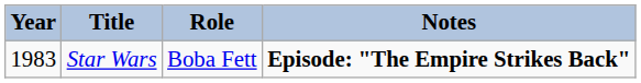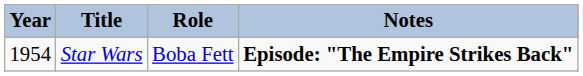 <table class="wikitable">
 <tr style="text-align:center;">
 <th style="background:#B0C4DE;">Year</th>
 <th style="background:#B0C4DE;">Title</th>
 <th style="background:#B0C4DE;">Role</th>
 <th style="background:#B0C4DE;">Notes</th>
 </tr>
 <tr>
-<td>1983</td>
+<td>1954</td>
 <td><em><a href='#'>Star Wars</a></em></td>
 <td><a href='#'>Boba Fett</a></td>
 <td><strong>Episode: "The Empire Strikes Back"</strong></td>
 </tr>
 </table>
